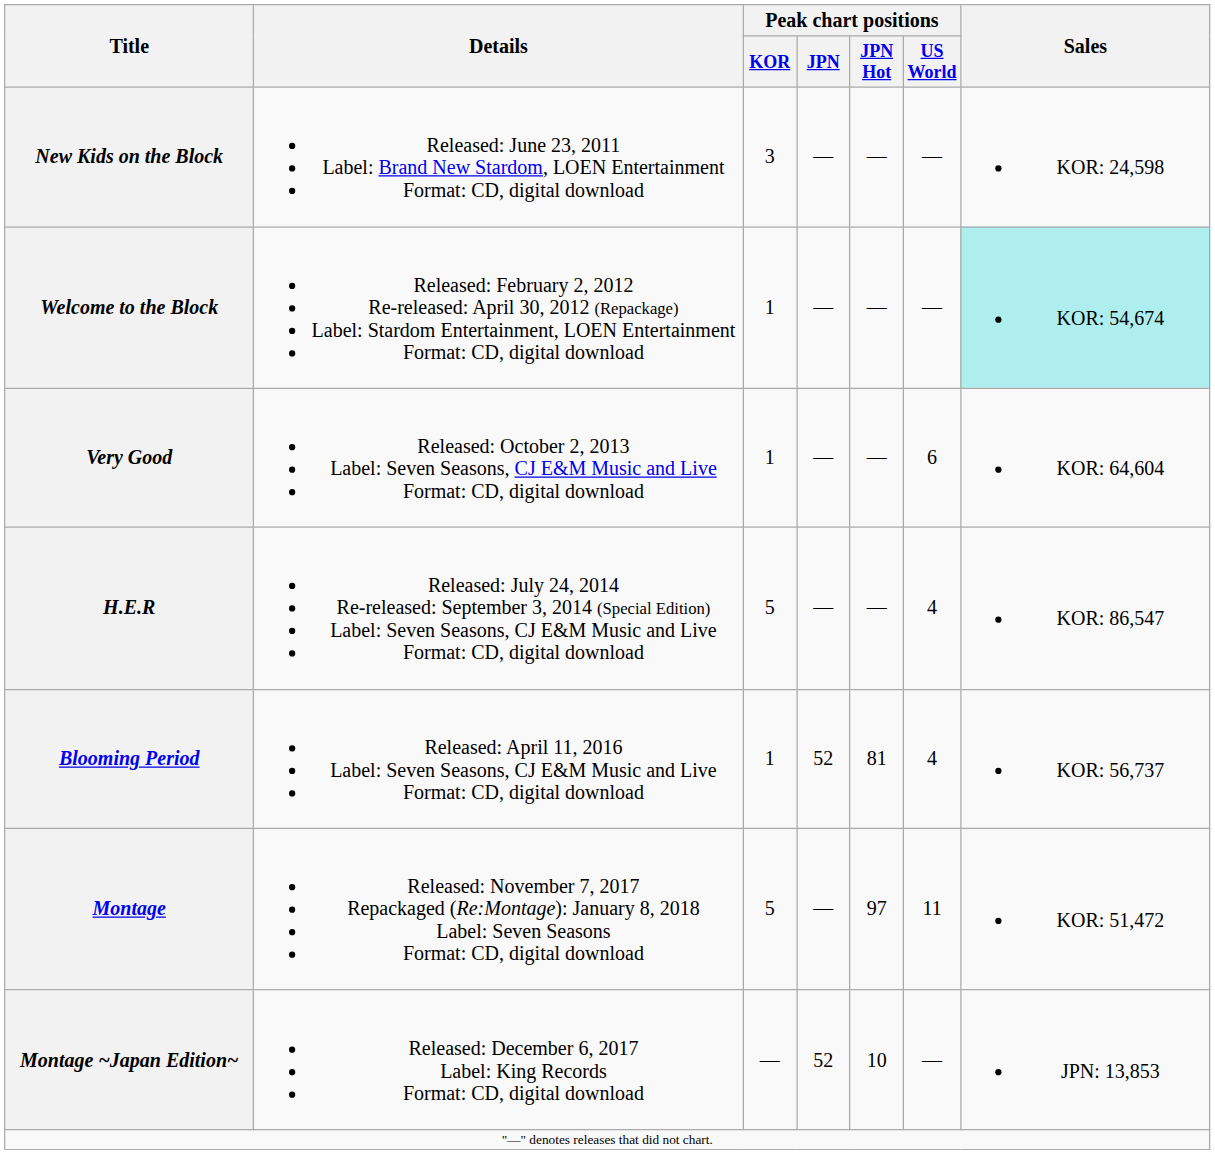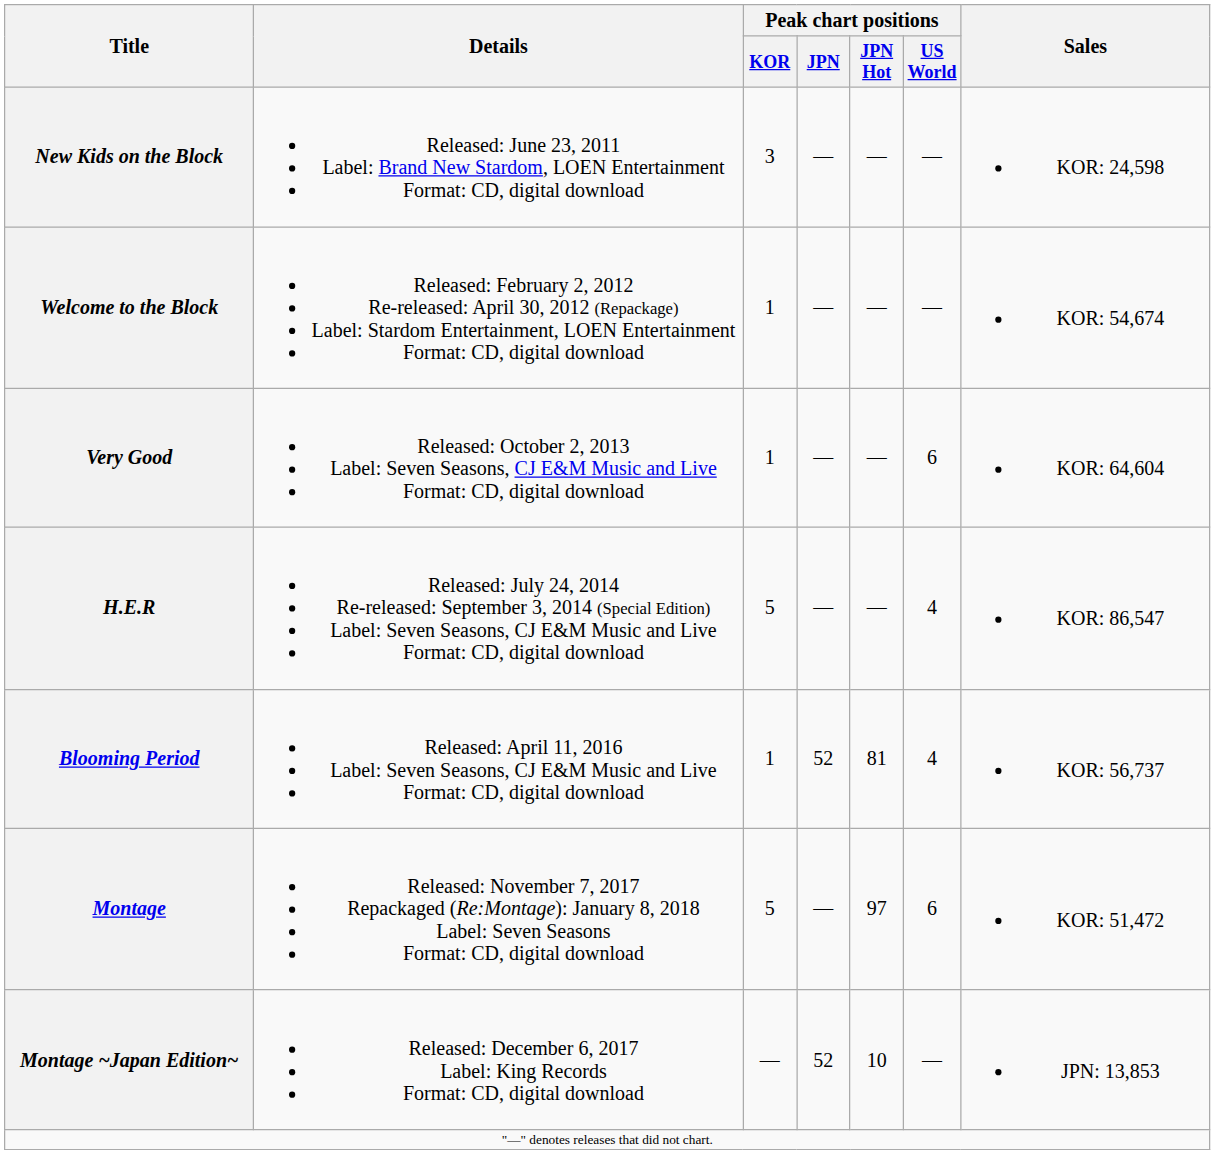 <table class="wikitable plainrowheaders" style="text-align:center;">
 <tr>
 <th scope="col" rowspan="2" style="width:12em;">Title</th>
 <th scope="col" rowspan="2" style="width:24em;">Details</th>
 <th scope="col" colspan="4">Peak chart positions</th>
 <th scope="col" rowspan="2" style="width:12em;">Sales</th>
 </tr>
 <tr>
 <th scope="col" style="width:2.5em;font-size:90%;"><a href='#'>KOR</a><br></th>
 <th scope="col" style="width:2.5em;font-size:90%;"><a href='#'>JPN</a><br></th>
 <th scope="col" style="width:2.5em;font-size:90%;"><a href='#'>JPN<br>Hot</a><br></th>
 <th scope="col" style="width:2.5em;font-size:90%;"><a href='#'>US World</a><br></th>
 </tr>
 <tr>
 <th scope="row"><em>New Kids on the Block</em></th>
 <td><br><ul><li>Released: June 23, 2011 </li><li>Label: <a href='#'>Brand New Stardom</a>, LOEN Entertainment</li><li>Format: CD, digital download</li></ul></td>
 <td>3</td>
 <td>—</td>
 <td>—</td>
 <td>—</td>
 <td><br><ul><li>KOR: 24,598</li></ul></td>
 </tr>
 <tr>
 <th scope="row"><em>Welcome to the Block</em></th>
 <td><br><ul><li>Released: February 2, 2012 </li><li>Re-released: April 30, 2012 <small>(Repackage)</small></li><li>Label: Stardom Entertainment, LOEN Entertainment</li><li>Format: CD, digital download</li></ul></td>
 <td>1</td>
 <td>—</td>
 <td>—</td>
 <td>—</td>
-<td style="background: paleturquoise;"><br><ul><li>KOR: 54,674</li></ul></td>
+<td><br><ul><li>KOR: 54,674</li></ul></td>
 </tr>
 <tr>
 <th scope="row"><em>Very Good</em></th>
 <td><br><ul><li>Released: October 2, 2013 </li><li>Label: Seven Seasons, <a href='#'>CJ E&M Music and Live</a></li><li>Format: CD, digital download</li></ul></td>
 <td>1</td>
 <td>—</td>
 <td>—</td>
 <td>6</td>
 <td><br><ul><li>KOR: 64,604</li></ul></td>
 </tr>
 <tr>
 <th scope="row"><em>H.E.R</em></th>
 <td><br><ul><li>Released: July 24, 2014 </li><li>Re-released: September 3, 2014 <small>(Special Edition)</small></li><li>Label: Seven Seasons, CJ E&M Music and Live</li><li>Format: CD, digital download</li></ul></td>
 <td>5</td>
 <td>—</td>
 <td>—</td>
 <td>4</td>
 <td><br><ul><li>KOR: 86,547 </li></ul></td>
 </tr>
 <tr>
 <th scope="row"><em><a href='#'>Blooming Period</a></em></th>
 <td><br><ul><li>Released: April 11, 2016 </li><li>Label: Seven Seasons, CJ E&M Music and Live</li><li>Format: CD, digital download</li></ul></td>
 <td>1</td>
 <td>52</td>
 <td>81</td>
 <td>4</td>
 <td><br><ul><li>KOR: 56,737</li></ul></td>
 </tr>
 <tr>
 <th scope="row"><em><a href='#'>Montage</a></em></th>
 <td><br><ul><li>Released: November 7, 2017 </li><li>Repackaged (<em>Re:Montage</em>): January 8, 2018</li><li>Label: Seven Seasons</li><li>Format: CD, digital download</li></ul></td>
 <td>5</td>
 <td>—</td>
 <td>97</td>
-<td>11</td>
+<td>6</td>
 <td><br><ul><li>KOR: 51,472 </li></ul></td>
 </tr>
 <tr>
 <th scope="row"><em>Montage ~Japan Edition~</em></th>
 <td><br><ul><li>Released: December 6, 2017 </li><li>Label: King Records</li><li>Format: CD, digital download</li></ul></td>
 <td>—</td>
 <td>52</td>
 <td>10</td>
 <td>—</td>
 <td><br><ul><li>JPN: 13,853</li></ul></td>
 </tr>
 <tr>
 <td colspan="7" style="font-size:8pt;">"—" denotes releases that did not chart.</td>
 </tr>
 </table>
